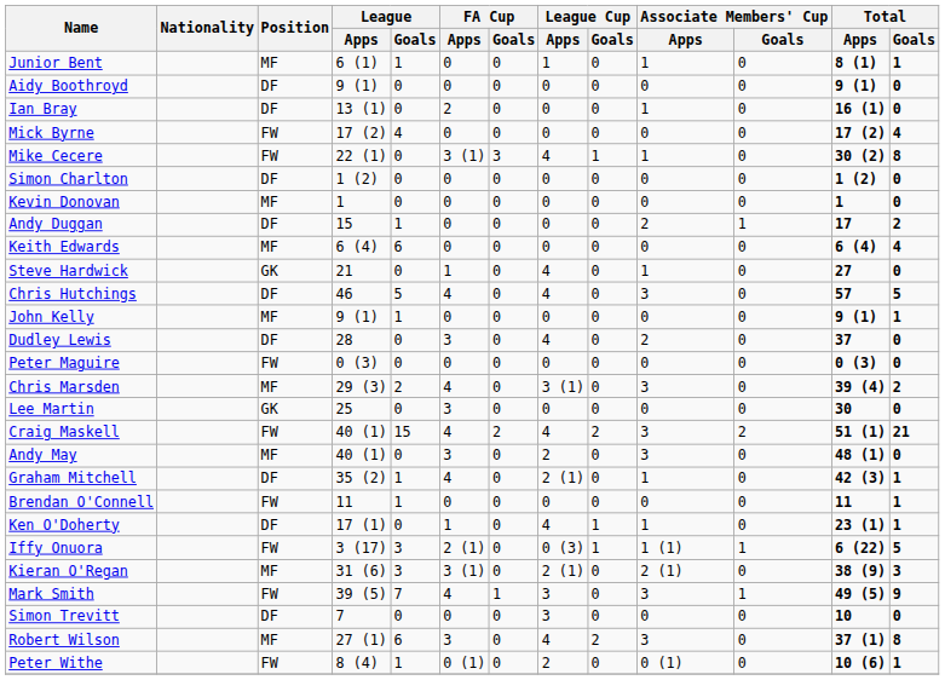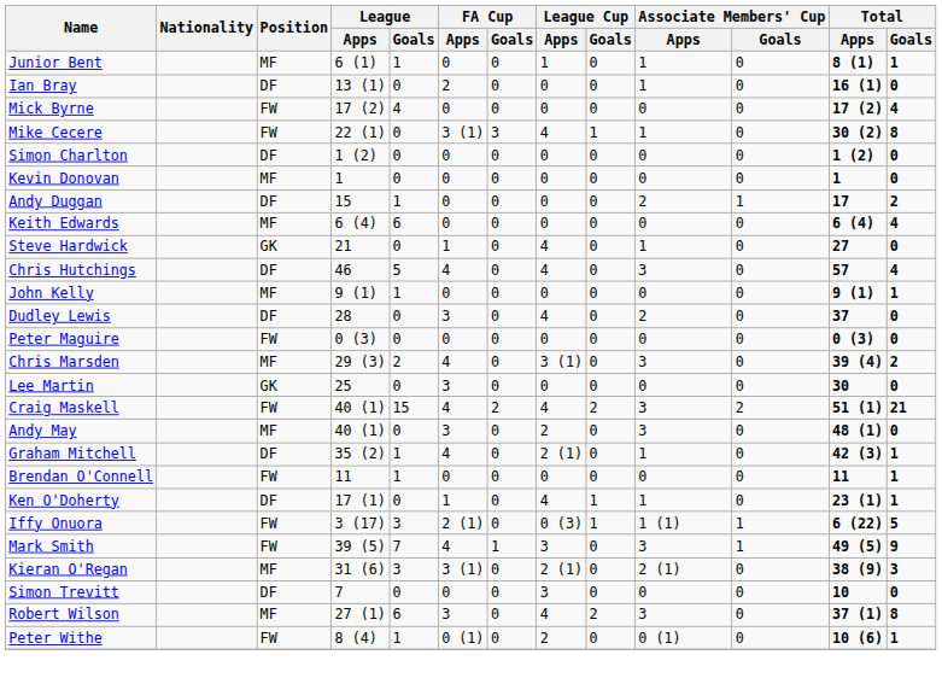 <table class="wikitable sortable">
 <tr>
 <th scope=col rowspan=2>Name</th>
 <th scope=col rowspan=2>Nationality</th>
 <th scope=col rowspan=2>Position</th>
 <th colspan=2>League</th>
 <th colspan=2>FA Cup</th>
 <th colspan=2>League Cup</th>
 <th colspan=2>Associate Members' Cup</th>
 <th colspan=2>Total</th>
 </tr>
 <tr>
 <th>Apps</th>
 <th>Goals</th>
 <th>Apps</th>
 <th>Goals</th>
 <th>Apps</th>
 <th>Goals</th>
 <th>Apps</th>
 <th>Goals</th>
 <th>Apps</th>
 <th>Goals</th>
 </tr>
 <tr>
 <td><a href='#'>Junior Bent</a></td>
 <td></td>
 <td>MF</td>
 <td>6 (1)</td>
 <td>1</td>
 <td>0</td>
 <td>0</td>
 <td>1</td>
 <td>0</td>
 <td>1</td>
 <td>0</td>
 <td><strong>8 (1)</strong></td>
 <td><strong>1</strong></td>
-</tr>
-<tr>
-<td><a href='#'>Aidy Boothroyd</a></td>
-<td></td>
-<td>DF</td>
-<td>9 (1)</td>
-<td>0</td>
-<td>0</td>
-<td>0</td>
-<td>0</td>
-<td>0</td>
-<td>0</td>
-<td>0</td>
-<td><strong>9 (1)</strong></td>
-<td><strong>0</strong></td>
 </tr>
 <tr>
 <td><a href='#'>Ian Bray</a></td>
 <td></td>
 <td>DF</td>
 <td>13 (1)</td>
 <td>0</td>
 <td>2</td>
 <td>0</td>
 <td>0</td>
 <td>0</td>
 <td>1</td>
 <td>0</td>
 <td><strong>16 (1)</strong></td>
 <td><strong>0</strong></td>
 </tr>
 <tr>
 <td><a href='#'>Mick Byrne</a></td>
 <td></td>
 <td>FW</td>
 <td>17 (2)</td>
 <td>4</td>
 <td>0</td>
 <td>0</td>
 <td>0</td>
 <td>0</td>
 <td>0</td>
 <td>0</td>
 <td><strong>17 (2)</strong></td>
 <td><strong>4</strong></td>
 </tr>
 <tr>
 <td><a href='#'>Mike Cecere</a></td>
 <td></td>
 <td>FW</td>
 <td>22 (1)</td>
 <td>0</td>
 <td>3 (1)</td>
 <td>3</td>
 <td>4</td>
 <td>1</td>
 <td>1</td>
 <td>0</td>
 <td><strong>30 (2)</strong></td>
 <td><strong>8</strong></td>
 </tr>
 <tr>
 <td><a href='#'>Simon Charlton</a></td>
 <td></td>
 <td>DF</td>
 <td>1 (2)</td>
 <td>0</td>
 <td>0</td>
 <td>0</td>
 <td>0</td>
 <td>0</td>
 <td>0</td>
 <td>0</td>
 <td><strong>1 (2)</strong></td>
 <td><strong>0</strong></td>
 </tr>
 <tr>
 <td><a href='#'>Kevin Donovan</a></td>
 <td></td>
 <td>MF</td>
 <td>1</td>
 <td>0</td>
 <td>0</td>
 <td>0</td>
 <td>0</td>
 <td>0</td>
 <td>0</td>
 <td>0</td>
 <td><strong>1</strong></td>
 <td><strong>0</strong></td>
 </tr>
 <tr>
 <td><a href='#'>Andy Duggan</a></td>
 <td></td>
 <td>DF</td>
 <td>15</td>
 <td>1</td>
 <td>0</td>
 <td>0</td>
 <td>0</td>
 <td>0</td>
 <td>2</td>
 <td>1</td>
 <td><strong>17</strong></td>
 <td><strong>2</strong></td>
 </tr>
 <tr>
 <td><a href='#'>Keith Edwards</a></td>
 <td></td>
 <td>MF</td>
 <td>6 (4)</td>
 <td>6</td>
 <td>0</td>
 <td>0</td>
 <td>0</td>
 <td>0</td>
 <td>0</td>
 <td>0</td>
 <td><strong>6 (4)</strong></td>
 <td><strong>4</strong></td>
 </tr>
 <tr>
 <td><a href='#'>Steve Hardwick</a></td>
 <td></td>
 <td>GK</td>
 <td>21</td>
 <td>0</td>
 <td>1</td>
 <td>0</td>
 <td>4</td>
 <td>0</td>
 <td>1</td>
 <td>0</td>
 <td><strong>27</strong></td>
 <td><strong>0</strong></td>
 </tr>
 <tr>
 <td><a href='#'>Chris Hutchings</a></td>
 <td></td>
 <td>DF</td>
 <td>46</td>
 <td>5</td>
 <td>4</td>
 <td>0</td>
 <td>4</td>
 <td>0</td>
 <td>3</td>
 <td>0</td>
 <td><strong>57</strong></td>
-<td><strong>5</strong></td>
+<td><strong>4</strong></td>
 </tr>
 <tr>
 <td><a href='#'>John Kelly</a></td>
 <td></td>
 <td>MF</td>
 <td>9 (1)</td>
 <td>1</td>
 <td>0</td>
 <td>0</td>
 <td>0</td>
 <td>0</td>
 <td>0</td>
 <td>0</td>
 <td><strong>9 (1)</strong></td>
 <td><strong>1</strong></td>
 </tr>
 <tr>
 <td><a href='#'>Dudley Lewis</a></td>
 <td></td>
 <td>DF</td>
 <td>28</td>
 <td>0</td>
 <td>3</td>
 <td>0</td>
 <td>4</td>
 <td>0</td>
 <td>2</td>
 <td>0</td>
 <td><strong>37</strong></td>
 <td><strong>0</strong></td>
 </tr>
 <tr>
 <td><a href='#'>Peter Maguire</a></td>
 <td></td>
 <td>FW</td>
 <td>0 (3)</td>
 <td>0</td>
 <td>0</td>
 <td>0</td>
 <td>0</td>
 <td>0</td>
 <td>0</td>
 <td>0</td>
 <td><strong>0 (3)</strong></td>
 <td><strong>0</strong></td>
 </tr>
 <tr>
 <td><a href='#'>Chris Marsden</a></td>
 <td></td>
 <td>MF</td>
 <td>29 (3)</td>
 <td>2</td>
 <td>4</td>
 <td>0</td>
 <td>3 (1)</td>
 <td>0</td>
 <td>3</td>
 <td>0</td>
 <td><strong>39 (4)</strong></td>
 <td><strong>2</strong></td>
 </tr>
 <tr>
 <td><a href='#'>Lee Martin</a></td>
 <td></td>
 <td>GK</td>
 <td>25</td>
 <td>0</td>
 <td>3</td>
 <td>0</td>
 <td>0</td>
 <td>0</td>
 <td>0</td>
 <td>0</td>
 <td><strong>30</strong></td>
 <td><strong>0</strong></td>
 </tr>
 <tr>
 <td><a href='#'>Craig Maskell</a></td>
 <td></td>
 <td>FW</td>
 <td>40 (1)</td>
 <td>15</td>
 <td>4</td>
 <td>2</td>
 <td>4</td>
 <td>2</td>
 <td>3</td>
 <td>2</td>
 <td><strong>51 (1)</strong></td>
 <td><strong>21</strong></td>
 </tr>
 <tr>
 <td><a href='#'>Andy May</a></td>
 <td></td>
 <td>MF</td>
 <td>40 (1)</td>
 <td>0</td>
 <td>3</td>
 <td>0</td>
 <td>2</td>
 <td>0</td>
 <td>3</td>
 <td>0</td>
 <td><strong>48 (1)</strong></td>
 <td><strong>0</strong></td>
 </tr>
 <tr>
 <td><a href='#'>Graham Mitchell</a></td>
 <td></td>
 <td>DF</td>
 <td>35 (2)</td>
 <td>1</td>
 <td>4</td>
 <td>0</td>
 <td>2 (1)</td>
 <td>0</td>
 <td>1</td>
 <td>0</td>
 <td><strong>42 (3)</strong></td>
 <td><strong>1</strong></td>
 </tr>
 <tr>
 <td><a href='#'>Brendan O'Connell</a></td>
 <td></td>
 <td>FW</td>
 <td>11</td>
 <td>1</td>
 <td>0</td>
 <td>0</td>
 <td>0</td>
 <td>0</td>
 <td>0</td>
 <td>0</td>
 <td><strong>11</strong></td>
 <td><strong>1</strong></td>
 </tr>
 <tr>
 <td><a href='#'>Ken O'Doherty</a></td>
 <td></td>
 <td>DF</td>
 <td>17 (1)</td>
 <td>0</td>
 <td>1</td>
 <td>0</td>
 <td>4</td>
 <td>1</td>
 <td>1</td>
 <td>0</td>
 <td><strong>23 (1)</strong></td>
 <td><strong>1</strong></td>
 </tr>
 <tr>
 <td><a href='#'>Iffy Onuora</a></td>
 <td></td>
 <td>FW</td>
 <td>3 (17)</td>
 <td>3</td>
 <td>2 (1)</td>
 <td>0</td>
 <td>0 (3)</td>
 <td>1</td>
 <td>1 (1)</td>
 <td>1</td>
 <td><strong>6 (22)</strong></td>
 <td><strong>5</strong></td>
 </tr>
 <tr>
+<td><a href='#'>Mark Smith</a></td>
+<td></td>
+<td>FW</td>
+<td>39 (5)</td>
+<td>7</td>
+<td>4</td>
+<td>1</td>
+<td>3</td>
+<td>0</td>
+<td>3</td>
+<td>1</td>
+<td><strong>49 (5)</strong></td>
+<td><strong>9</strong></td>
+</tr>
+<tr>
 <td><a href='#'>Kieran O'Regan</a></td>
 <td></td>
 <td>MF</td>
 <td>31 (6)</td>
 <td>3</td>
 <td>3 (1)</td>
 <td>0</td>
 <td>2 (1)</td>
 <td>0</td>
 <td>2 (1)</td>
 <td>0</td>
 <td><strong>38 (9)</strong></td>
 <td><strong>3</strong></td>
-</tr>
-<tr>
-<td><a href='#'>Mark Smith</a></td>
-<td></td>
-<td>FW</td>
-<td>39 (5)</td>
-<td>7</td>
-<td>4</td>
-<td>1</td>
-<td>3</td>
-<td>0</td>
-<td>3</td>
-<td>1</td>
-<td><strong>49 (5)</strong></td>
-<td><strong>9</strong></td>
 </tr>
 <tr>
 <td><a href='#'>Simon Trevitt</a></td>
 <td></td>
 <td>DF</td>
 <td>7</td>
 <td>0</td>
 <td>0</td>
 <td>0</td>
 <td>3</td>
 <td>0</td>
 <td>0</td>
 <td>0</td>
 <td><strong>10</strong></td>
 <td><strong>0</strong></td>
 </tr>
 <tr>
 <td><a href='#'>Robert Wilson</a></td>
 <td></td>
 <td>MF</td>
 <td>27 (1)</td>
 <td>6</td>
 <td>3</td>
 <td>0</td>
 <td>4</td>
 <td>2</td>
 <td>3</td>
 <td>0</td>
 <td><strong>37 (1)</strong></td>
 <td><strong>8</strong></td>
 </tr>
 <tr>
 <td><a href='#'>Peter Withe</a></td>
 <td></td>
 <td>FW</td>
 <td>8 (4)</td>
 <td>1</td>
 <td>0 (1)</td>
 <td>0</td>
 <td>2</td>
 <td>0</td>
 <td>0 (1)</td>
 <td>0</td>
 <td><strong>10 (6)</strong></td>
 <td><strong>1</strong></td>
 </tr>
 <tr>
 </tr>
 </table>
